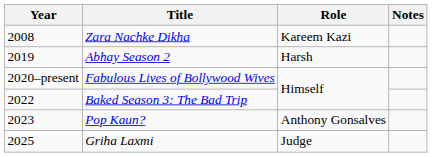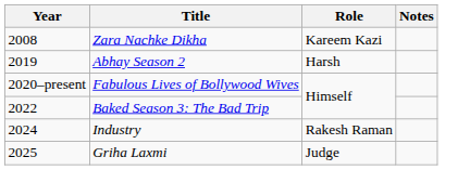 <table class="wikitable">
 <tr>
 <th>Year</th>
 <th>Title</th>
 <th>Role</th>
 <th>Notes</th>
 </tr>
 <tr>
 <td>2008</td>
 <td><em><a href='#'>Zara Nachke Dikha</a></em></td>
 <td>Kareem Kazi</td>
 <td></td>
 </tr>
 <tr>
 <td>2019</td>
 <td><em><a href='#'>Abhay Season 2</a></em></td>
 <td>Harsh</td>
 <td></td>
 </tr>
 <tr>
 <td>2020–present</td>
 <td><em><a href='#'>Fabulous Lives of Bollywood Wives</a></em></td>
 <td rowspan="2">Himself</td>
 <td></td>
 </tr>
 <tr>
 <td>2022</td>
 <td><em><a href='#'>Baked Season 3: The Bad Trip</a></em></td>
 <td></td>
 </tr>
 <tr>
-<td>2023</td>
-<td><em><a href='#'>Pop Kaun?</a></em></td>
-<td>Anthony Gonsalves</td>
+<td>2024</td>
+<td><em>Industry</em></td>
+<td>Rakesh Raman</td>
 <td></td>
 </tr>
 <tr>
 <td>2025</td>
 <td><em>Griha Laxmi</em></td>
 <td>Judge</td>
 <td></td>
 </tr>
 </table>
